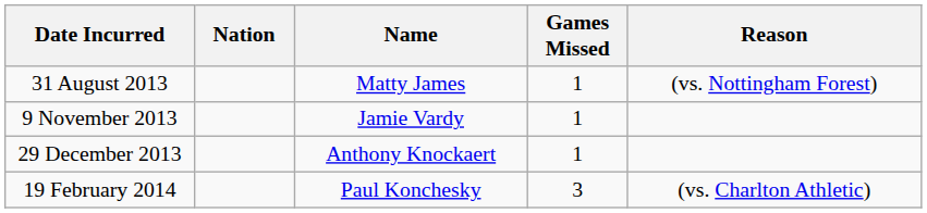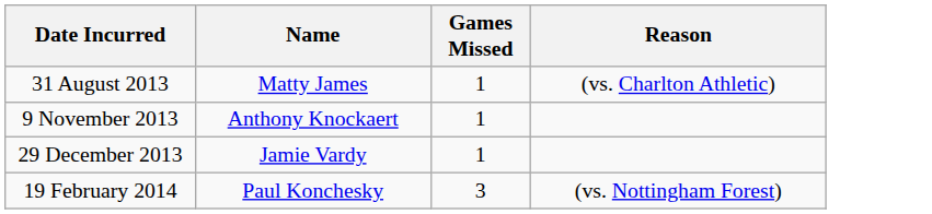 <table class="wikitable" style="font-size: 90%; text-align: center">
 <tr>
 <th width=120>Date Incurred</th>
-<th width=60>Nation</th>
 <th width=150>Name</th>
 <th width=60>Games Missed</th>
 <th width=190>Reason</th>
 </tr>
 <tr>
 <td>31 August 2013</td>
-<td></td>
 <td><a href='#'>Matty James</a></td>
 <td>1</td>
-<td> (vs. <a href='#'>Nottingham Forest</a>)</td>
+<td> (vs. <a href='#'>Charlton Athletic</a>)</td>
 </tr>
 <tr>
 <td>9 November 2013</td>
+<td><a href='#'>Anthony Knockaert</a></td>
+<td>1</td>
 <td></td>
+</tr>
+<tr>
+<td>29 December 2013</td>
 <td><a href='#'>Jamie Vardy</a></td>
 <td>1</td>
 <td></td>
 </tr>
 <tr>
-<td>29 December 2013</td>
-<td></td>
-<td><a href='#'>Anthony Knockaert</a></td>
-<td>1</td>
-<td></td>
-</tr>
-<tr>
 <td>19 February 2014</td>
-<td></td>
 <td><a href='#'>Paul Konchesky</a></td>
 <td>3</td>
-<td> (vs. <a href='#'>Charlton Athletic</a>)</td>
+<td> (vs. <a href='#'>Nottingham Forest</a>)</td>
 </tr>
 </table>
